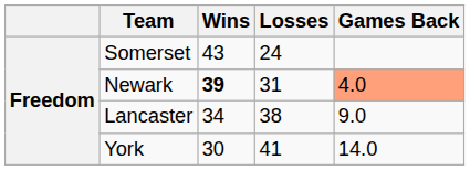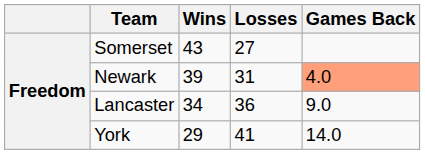 <table class="wikitable">
 <tr>
 <th></th>
 <th>Team</th>
 <th>Wins</th>
 <th>Losses</th>
 <th>Games Back</th>
 </tr>
 <tr>
 <th rowspan="4">Freedom</th>
 <td>Somerset</td>
 <td>43</td>
-<td>24</td>
+<td>27</td>
 <td> </td>
 </tr>
 <tr>
 <td>Newark</td>
-<td><strong>39</strong></td>
+<td>39</td>
 <td>31</td>
 <td style="background: lightsalmon;">4.0</td>
 </tr>
 <tr>
 <td>Lancaster</td>
 <td>34</td>
-<td>38</td>
+<td>36</td>
 <td>9.0</td>
 </tr>
 <tr>
 <td>York</td>
-<td>30</td>
+<td>29</td>
 <td>41</td>
 <td>14.0</td>
 </tr>
 </table>
